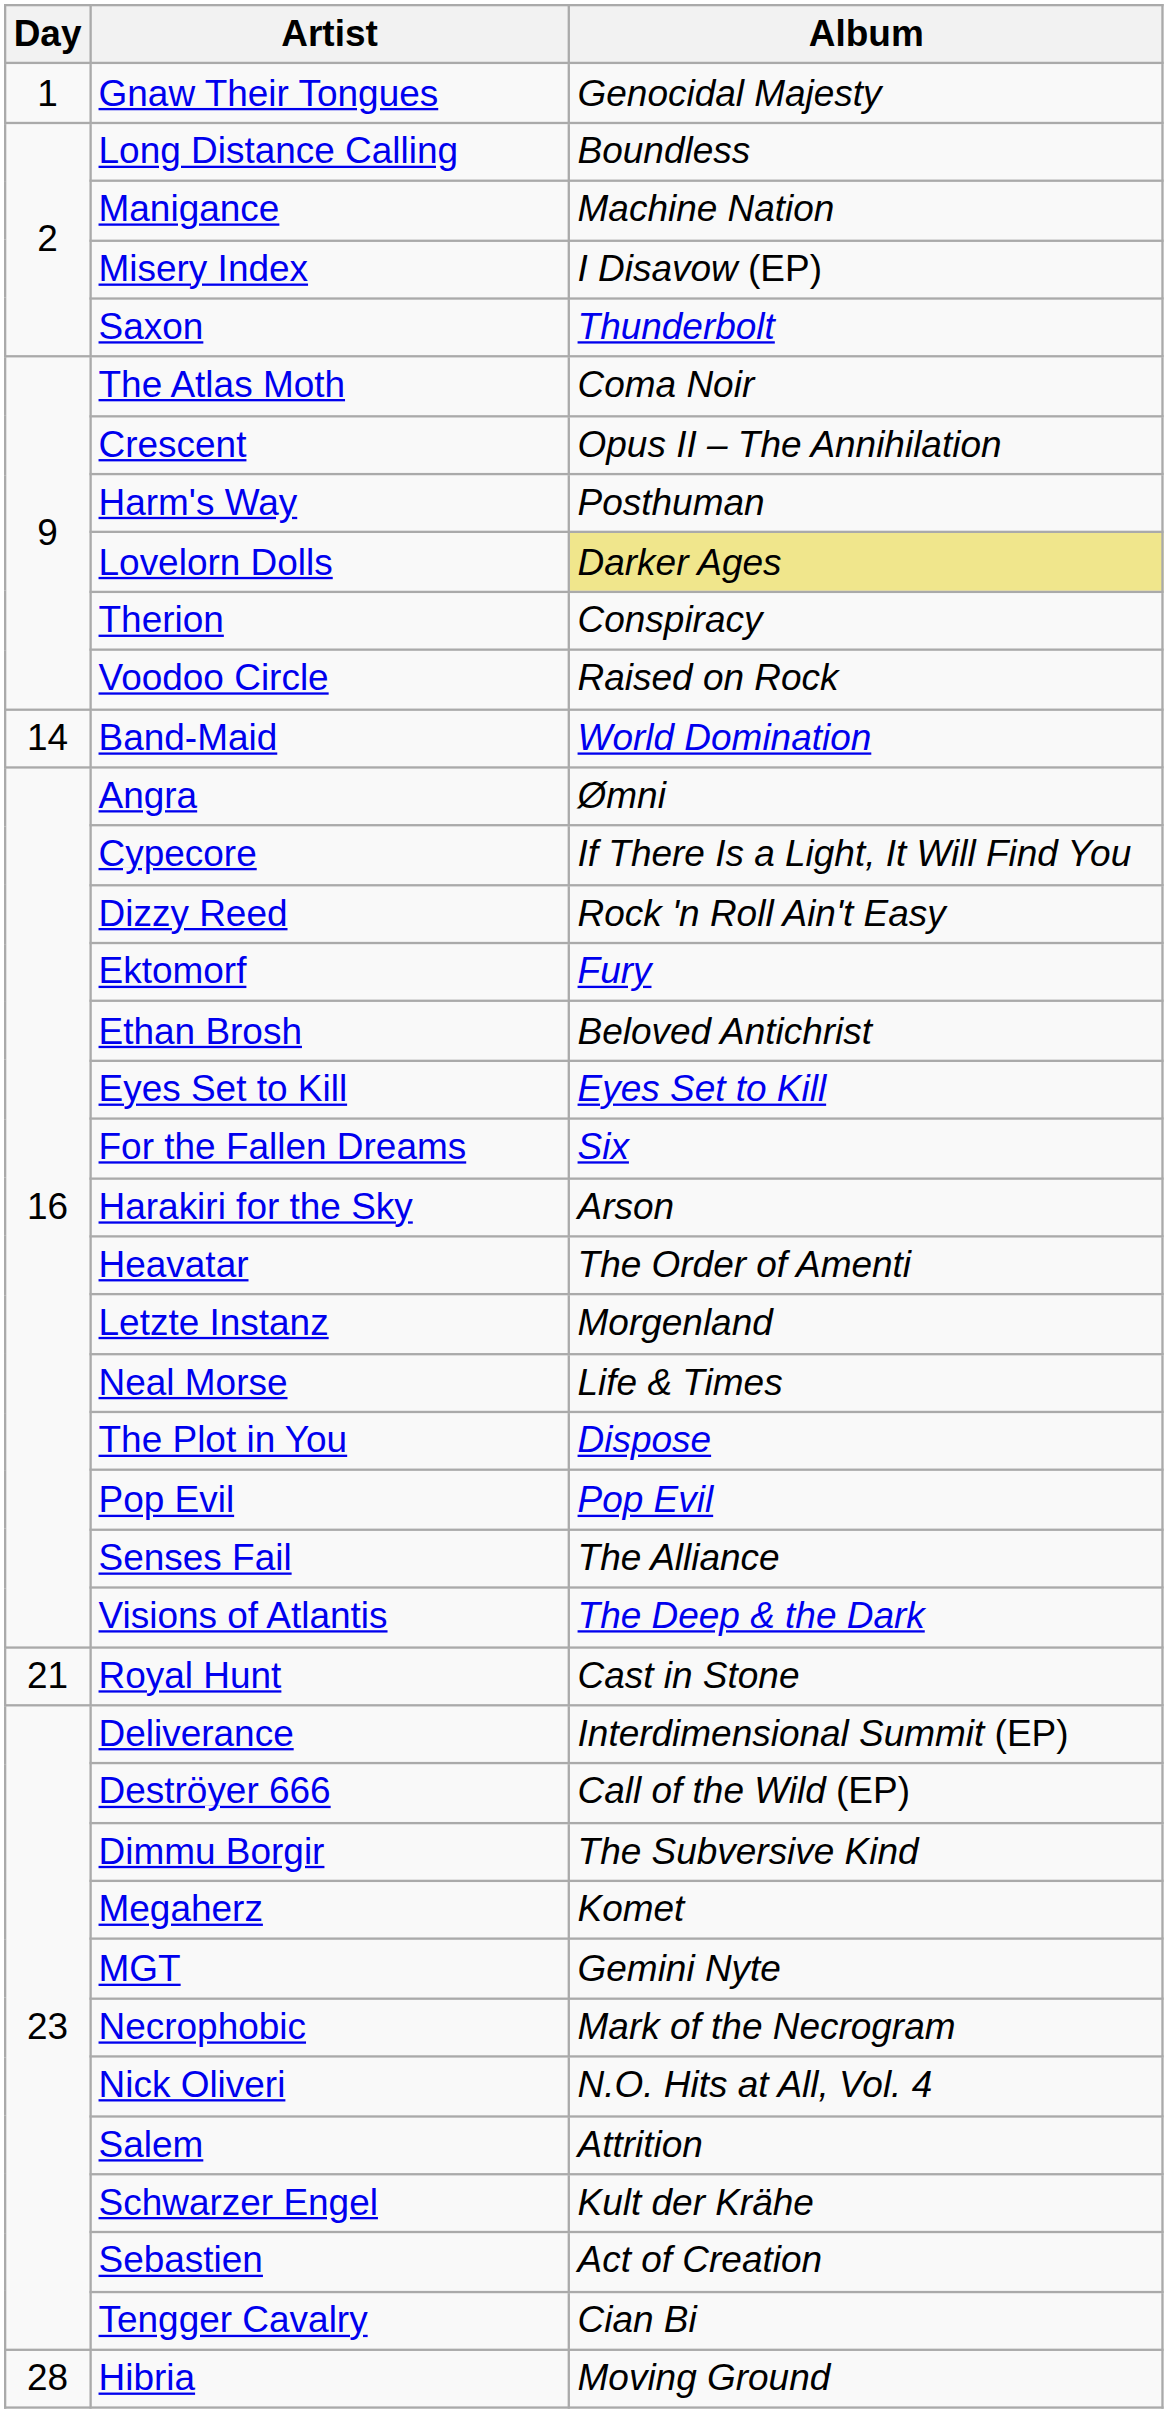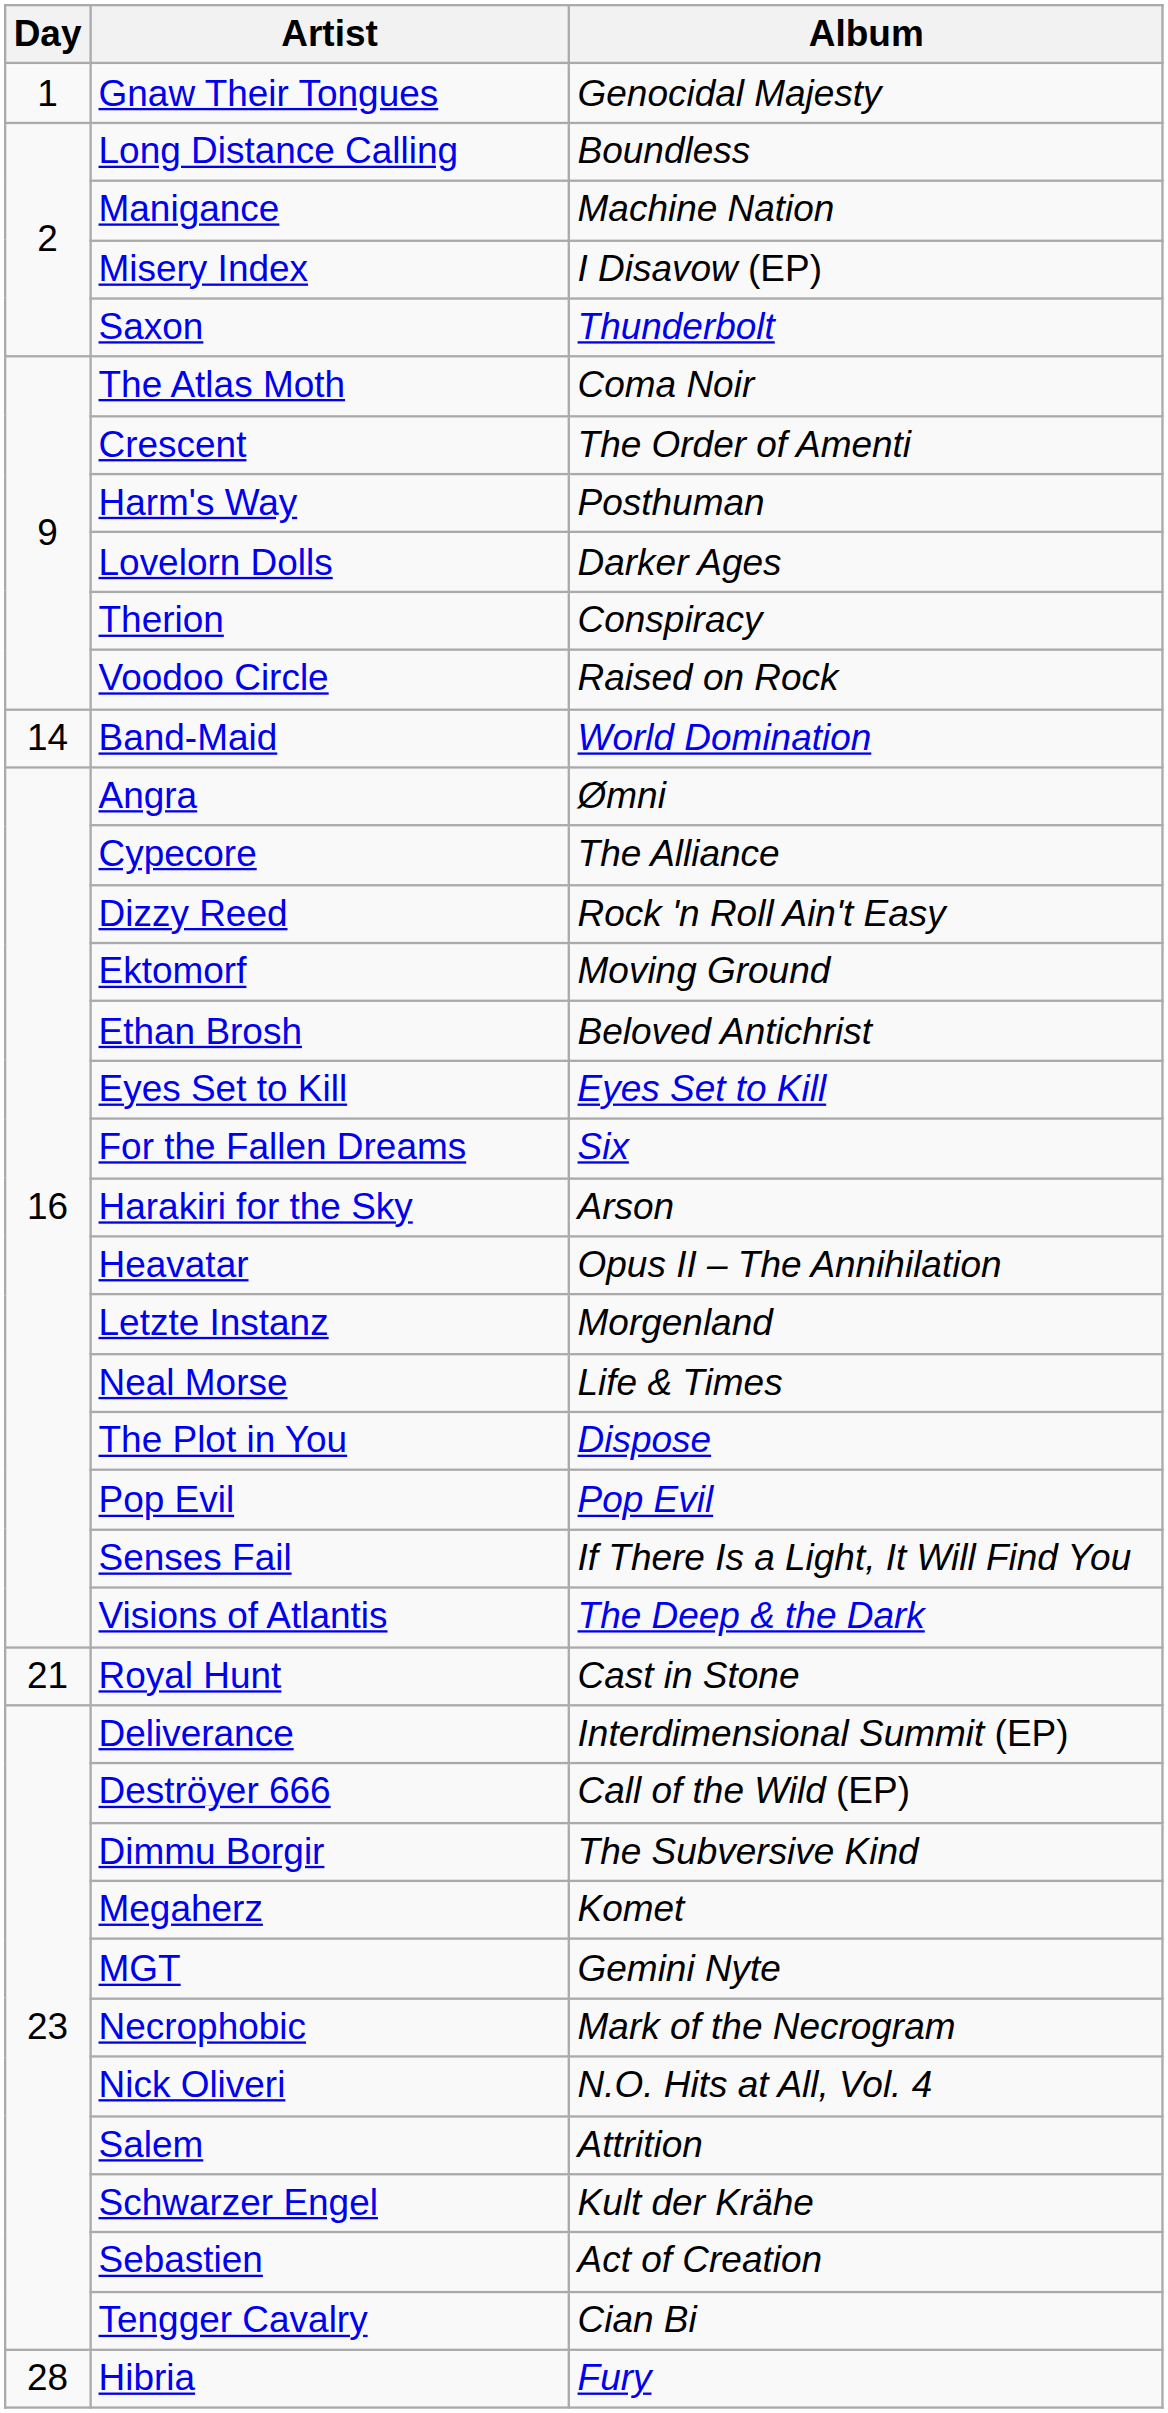 <table class="wikitable">
 <tr>
 <th style="width:20px;">Day</th>
 <th style="width:200px;">Artist</th>
 <th style="width:250px;">Album</th>
 </tr>
 <tr>
 <td style="text-align:center;">1</td>
 <td><a href='#'>Gnaw Their Tongues</a></td>
 <td><em>Genocidal Majesty</em></td>
 </tr>
 <tr>
 <td style="text-align:center;" rowspan="4">2</td>
 <td><a href='#'>Long Distance Calling</a></td>
 <td><em>Boundless</em></td>
 </tr>
 <tr>
 <td><a href='#'>Manigance</a></td>
 <td><em>Machine Nation</em></td>
 </tr>
 <tr>
 <td><a href='#'>Misery Index</a></td>
 <td><em>I Disavow</em> (EP)</td>
 </tr>
 <tr>
 <td><a href='#'>Saxon</a></td>
 <td><em><a href='#'>Thunderbolt</a></em></td>
 </tr>
 <tr>
 <td rowspan="6" style="text-align:center;">9</td>
 <td><a href='#'>The Atlas Moth</a></td>
 <td><em>Coma Noir</em></td>
 </tr>
 <tr>
 <td><a href='#'>Crescent</a></td>
-<td><em>Opus II – The Annihilation</em></td>
+<td><em>The Order of Amenti</em></td>
 </tr>
 <tr>
 <td><a href='#'>Harm's Way</a></td>
 <td><em>Posthuman</em></td>
 </tr>
 <tr>
 <td><a href='#'>Lovelorn Dolls</a></td>
-<td style="background: khaki;"><em>Darker Ages</em></td>
+<td><em>Darker Ages</em></td>
 </tr>
 <tr>
 <td><a href='#'>Therion</a></td>
 <td><em>Conspiracy</em></td>
 </tr>
 <tr>
 <td><a href='#'>Voodoo Circle</a></td>
 <td><em>Raised on Rock</em></td>
 </tr>
 <tr>
 <td style="text-align:center;">14</td>
 <td><a href='#'>Band-Maid</a></td>
 <td><em><a href='#'>World Domination</a></em></td>
 </tr>
 <tr>
 <td style="text-align:center;" rowspan="15">16</td>
 <td><a href='#'>Angra</a></td>
 <td><em>Ømni</em></td>
 </tr>
 <tr>
 <td><a href='#'>Cypecore</a></td>
-<td><em>If There Is a Light, It Will Find You</em></td>
+<td><em>The Alliance</em></td>
 </tr>
 <tr>
 <td><a href='#'>Dizzy Reed</a></td>
 <td><em>Rock 'n Roll Ain't Easy</em></td>
 </tr>
 <tr>
 <td><a href='#'>Ektomorf</a></td>
-<td><em><a href='#'>Fury</a></em></td>
+<td><em>Moving Ground</em></td>
 </tr>
 <tr>
 <td><a href='#'>Ethan Brosh</a></td>
 <td><em>Beloved Antichrist</em></td>
 </tr>
 <tr>
 <td><a href='#'>Eyes Set to Kill</a></td>
 <td><em><a href='#'>Eyes Set to Kill</a></em></td>
 </tr>
 <tr>
 <td><a href='#'>For the Fallen Dreams</a></td>
 <td><em><a href='#'>Six</a></em></td>
 </tr>
 <tr>
 <td><a href='#'>Harakiri for the Sky</a></td>
 <td><em>Arson</em></td>
 </tr>
 <tr>
 <td><a href='#'>Heavatar</a></td>
-<td><em>The Order of Amenti</em></td>
+<td><em>Opus II – The Annihilation</em></td>
 </tr>
 <tr>
 <td><a href='#'>Letzte Instanz</a></td>
 <td><em>Morgenland</em></td>
 </tr>
 <tr>
 <td><a href='#'>Neal Morse</a></td>
 <td><em>Life & Times</em></td>
 </tr>
 <tr>
 <td><a href='#'>The Plot in You</a></td>
 <td><em><a href='#'>Dispose</a></em></td>
 </tr>
 <tr>
 <td><a href='#'>Pop Evil</a></td>
 <td><em><a href='#'>Pop Evil</a></em></td>
 </tr>
 <tr>
 <td><a href='#'>Senses Fail</a></td>
-<td><em>The Alliance</em></td>
+<td><em>If There Is a Light, It Will Find You</em></td>
 </tr>
 <tr>
 <td><a href='#'>Visions of Atlantis</a></td>
 <td><em><a href='#'>The Deep & the Dark</a></em></td>
 </tr>
 <tr>
 <td style="text-align:center;">21</td>
 <td><a href='#'>Royal Hunt</a></td>
 <td><em>Cast in Stone</em></td>
 </tr>
 <tr>
 <td style="text-align:center;" rowspan="11">23</td>
 <td><a href='#'>Deliverance</a></td>
 <td><em>Interdimensional Summit</em> (EP)</td>
 </tr>
 <tr>
 <td><a href='#'>Deströyer 666</a></td>
 <td><em>Call of the Wild</em> (EP)</td>
 </tr>
 <tr>
 <td><a href='#'>Dimmu Borgir</a></td>
 <td><em>The Subversive Kind</em></td>
 </tr>
 <tr>
 <td><a href='#'>Megaherz</a></td>
 <td><em>Komet</em></td>
 </tr>
 <tr>
 <td><a href='#'>MGT</a></td>
 <td><em>Gemini Nyte</em></td>
 </tr>
 <tr>
 <td><a href='#'>Necrophobic</a></td>
 <td><em>Mark of the Necrogram</em></td>
 </tr>
 <tr>
 <td><a href='#'>Nick Oliveri</a></td>
 <td><em>N.O. Hits at All, Vol. 4</em></td>
 </tr>
 <tr>
 <td><a href='#'>Salem</a></td>
 <td><em>Attrition</em></td>
 </tr>
 <tr>
 <td><a href='#'>Schwarzer Engel</a></td>
 <td><em>Kult der Krähe</em></td>
 </tr>
 <tr>
 <td><a href='#'>Sebastien</a></td>
 <td><em>Act of Creation</em></td>
 </tr>
 <tr>
 <td><a href='#'>Tengger Cavalry</a></td>
 <td><em>Cian Bi</em></td>
 </tr>
 <tr>
 <td style="text-align:center;">28</td>
 <td><a href='#'>Hibria</a></td>
-<td><em>Moving Ground</em></td>
+<td><em><a href='#'>Fury</a></em></td>
 </tr>
 </table>
